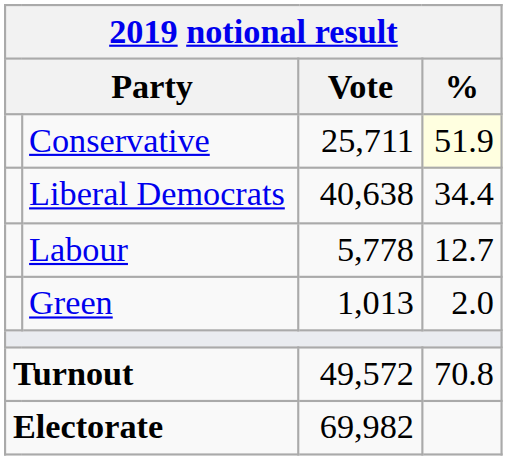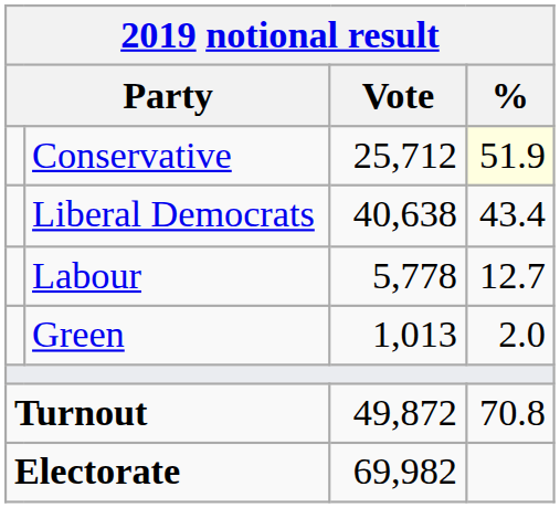 <table class="wikitable">
 <tr>
 <th colspan="4"><a href='#'>2019</a> <a href='#'>notional result</a></th>
 </tr>
 <tr>
 <th bgcolor="#DDDDFF" width="130px" colspan="2">Party</th>
 <th bgcolor="#DDDDFF" width="50px">Vote</th>
 <th bgcolor="#DDDDFF" width="30px">%</th>
 </tr>
 <tr>
 <td></td>
 <td><a href='#'>Conservative</a></td>
-<td align=right>25,711</td>
+<td align=right>25,712</td>
 <td align=right style="background: lightyellow;">51.9</td>
 </tr>
 <tr>
 <td></td>
 <td><a href='#'>Liberal Democrats</a></td>
 <td align=right>40,638</td>
-<td align=right>34.4</td>
+<td align=right>43.4</td>
 </tr>
 <tr>
 <td></td>
 <td><a href='#'>Labour</a></td>
 <td align=right>5,778</td>
 <td align=right>12.7</td>
 </tr>
 <tr>
 <td></td>
 <td><a href='#'>Green</a></td>
 <td align=right>1,013</td>
 <td align=right>2.0</td>
 </tr>
 <tr>
 <td colspan="4" bgcolor="#EAECF0"></td>
 </tr>
 <tr>
 <td colspan="2"><strong>Turnout</strong></td>
-<td align=right>49,572</td>
+<td align=right>49,872</td>
 <td align=right>70.8</td>
 </tr>
 <tr>
 <td colspan="2"><strong>Electorate</strong></td>
 <td align=right>69,982</td>
 </tr>
 </table>
